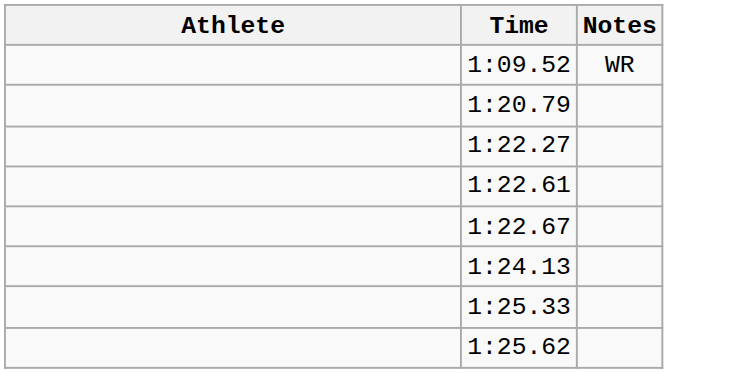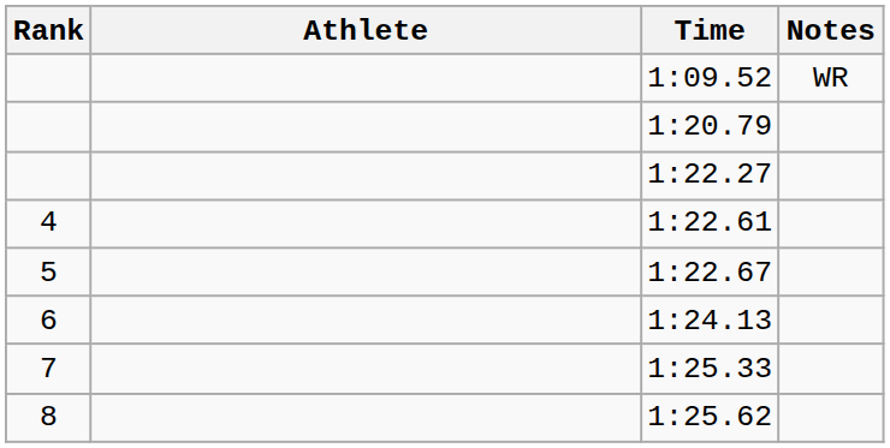 <table class="wikitable" style="text-align:center">
 <tr>
+<th>Rank</th>
 <th Style="width:18em">Athlete</th>
 <th>Time</th>
 <th>Notes</th>
 </tr>
 <tr>
+<td></td>
 <td style="text-align:left"></td>
 <td>1:09.52</td>
 <td>WR</td>
 </tr>
 <tr>
+<td></td>
 <td style="text-align:left"></td>
 <td>1:20.79</td>
 <td></td>
 </tr>
 <tr>
+<td></td>
 <td style="text-align:left"></td>
 <td>1:22.27</td>
 <td></td>
 </tr>
 <tr>
+<td>4</td>
 <td style="text-align:left"></td>
 <td>1:22.61</td>
 <td></td>
 </tr>
 <tr>
+<td>5</td>
 <td style="text-align:left"></td>
 <td>1:22.67</td>
 <td></td>
 </tr>
 <tr>
+<td>6</td>
 <td style="text-align:left"></td>
 <td>1:24.13</td>
 <td></td>
 </tr>
 <tr>
+<td>7</td>
 <td style="text-align:left"></td>
 <td>1:25.33</td>
 <td></td>
 </tr>
 <tr>
+<td>8</td>
 <td style="text-align:left"></td>
 <td>1:25.62</td>
 <td></td>
 </tr>
 </table>
